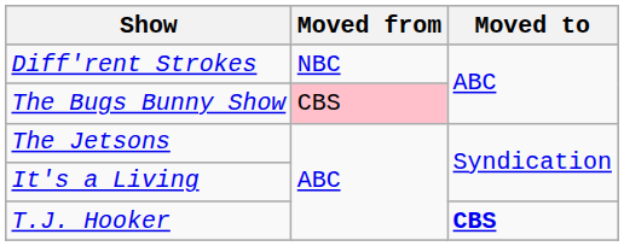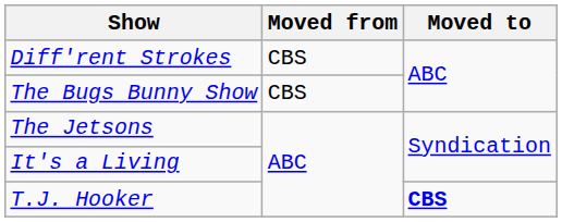 <table class="wikitable sortable">
 <tr>
 <th>Show</th>
 <th>Moved from</th>
 <th>Moved to</th>
 </tr>
 <tr>
 <td><em><a href='#'>Diff'rent Strokes</a></em></td>
-<td><a href='#'>NBC</a></td>
+<td>CBS</td>
 <td rowspan="2"><a href='#'>ABC</a></td>
 </tr>
 <tr>
 <td><em><a href='#'>The Bugs Bunny Show</a></em></td>
-<td style="background: pink;">CBS</td>
+<td>CBS</td>
 </tr>
 <tr>
 <td><em><a href='#'>The Jetsons</a></em></td>
 <td rowspan="3"><a href='#'>ABC</a></td>
 <td rowspan="2"><a href='#'>Syndication</a></td>
 </tr>
 <tr>
 <td><em><a href='#'>It's a Living</a></em></td>
 </tr>
 <tr>
 <td><em><a href='#'>T.J. Hooker</a></em></td>
 <td><strong><a href='#'>CBS</a></strong></td>
 </tr>
 </table>
